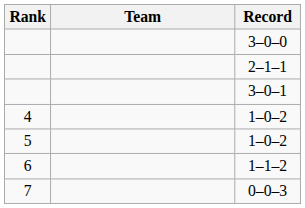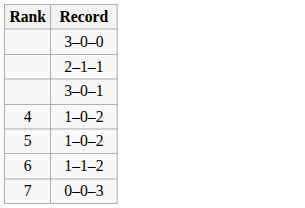 <table class="wikitable" style="text-align: center;">
 <tr>
 <th width=40>Rank</th>
-<th width=180>Team</th>
 <th width=60>Record</th>
 </tr>
 <tr>
 <td></td>
-<td align="left"></td>
 <td>3–0–0</td>
 </tr>
 <tr>
 <td></td>
-<td align="left"></td>
 <td>2–1–1</td>
 </tr>
 <tr>
 <td></td>
-<td align="left"></td>
 <td>3–0–1</td>
 </tr>
 <tr>
 <td>4</td>
-<td align="left"></td>
 <td>1–0–2</td>
 </tr>
 <tr>
 <td>5</td>
-<td align="left"></td>
 <td>1–0–2</td>
 </tr>
 <tr>
 <td>6</td>
-<td align="left"></td>
 <td>1–1–2</td>
 </tr>
 <tr>
 <td>7</td>
-<td align="left"></td>
 <td>0–0–3</td>
 </tr>
 </table>
